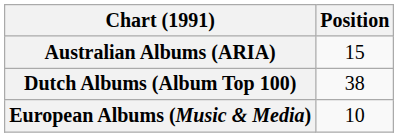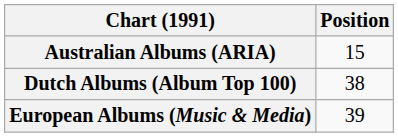 <table class="wikitable sortable plainrowheaders" style="text-align:center">
 <tr>
 <th scope="col">Chart (1991)</th>
 <th scope="col">Position</th>
 </tr>
 <tr>
 <th scope="row">Australian Albums (ARIA)</th>
 <td>15</td>
 </tr>
 <tr>
 <th scope="row">Dutch Albums (Album Top 100)</th>
 <td>38</td>
 </tr>
 <tr>
 <th scope="row">European Albums (<em>Music & Media</em>)</th>
-<td>10</td>
+<td>39</td>
 </tr>
 </table>
